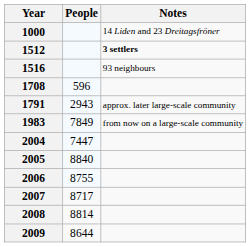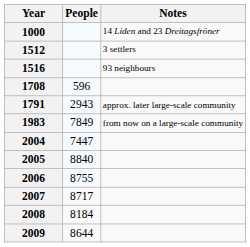 <table class="wikitable">
 <tr class="hintergrundfarbe6">
 <th style="padding: 0 1.5em;">Year</th>
 <th>People</th>
 <th>Notes</th>
 </tr>
 <tr>
 <th>1000</th>
 <td style="text-align: center; background-color: #f5faff;"></td>
 <td style="font-size: 80%;">14 <em>Liden</em> and 23 <em>Dreitagsfröner</em></td>
 </tr>
 <tr>
 <th>1512</th>
 <td style="text-align: center; background-color: #f5faff;"></td>
-<td style="font-size: 80%;"><strong>3 settlers</strong></td>
+<td style="font-size: 80%;">3 settlers</td>
 </tr>
 <tr>
 <th>1516</th>
 <td style="text-align: center; background-color: #f5faff;"></td>
 <td style="font-size: 80%;">93 neighbours</td>
 </tr>
 <tr>
 <th>1708</th>
 <td style="text-align: center; background-color: #f5faff;">596</td>
 <td></td>
 </tr>
 <tr>
 <th>1791</th>
 <td style="text-align: center; background-color: #f5faff;">2943</td>
 <td style="font-size: 80%;">approx. later large-scale community</td>
 </tr>
 <tr>
 <th>1983</th>
 <td style="text-align: center; background-color: #f5faff;">7849</td>
 <td style="font-size: 80%;">from now on a large-scale community</td>
 </tr>
 <tr>
 <th>2004</th>
 <td style="text-align: center; background-color: #f5faff;">7447</td>
 <td></td>
 </tr>
 <tr>
 <th>2005</th>
 <td style="text-align: center; background-color: #f5faff;">8840</td>
 <td></td>
 </tr>
 <tr>
 <th>2006</th>
 <td style="text-align: center; background-color: #f5faff;">8755</td>
 <td></td>
 </tr>
 <tr>
 <th>2007</th>
 <td class="hintergrundfarbe5" style="text-align: center;">8717</td>
 <td></td>
 </tr>
 <tr>
 <th>2008</th>
-<td class="hintergrundfarbe5" style="text-align: center;">8814</td>
+<td class="hintergrundfarbe5" style="text-align: center;">8184</td>
 <td></td>
 </tr>
 <tr>
 <th>2009</th>
 <td class="hintergrundfarbe5" style="text-align: center;">8644</td>
 <td></td>
 </tr>
 </table>
